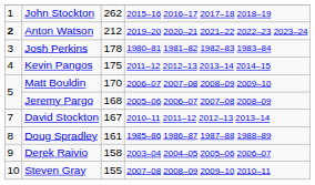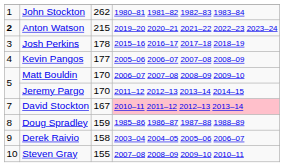 <table class="wikitable">
 <tr>
 </tr>
 <tr>
 <td>1</td>
 <td><a href='#'>John Stockton</a></td>
 <td>262</td>
-<td style="font-size:80%;"><a href='#'>2015–16</a> <a href='#'>2016–17</a> <a href='#'>2017–18</a> <a href='#'>2018–19</a></td>
+<td style="font-size:80%;"><a href='#'>1980–81</a> <a href='#'>1981–82</a> <a href='#'>1982–83</a> <a href='#'>1983–84</a></td>
 </tr>
 <tr>
 <td><strong>2</strong></td>
 <td><a href='#'>Anton Watson</a></td>
-<td>212</td>
+<td>215</td>
 <td style="font-size:80%;"><a href='#'>2019–20</a> <a href='#'>2020–21</a> <a href='#'>2021–22</a> <a href='#'>2022–23</a> <a href='#'>2023–24</a></td>
 </tr>
 <tr>
 <td>3</td>
 <td><a href='#'>Josh Perkins</a></td>
 <td>178</td>
-<td style="font-size:80%;"><a href='#'>1980–81</a> <a href='#'>1981–82</a> <a href='#'>1982–83</a> <a href='#'>1983–84</a></td>
+<td style="font-size:80%;"><a href='#'>2015–16</a> <a href='#'>2016–17</a> <a href='#'>2017–18</a> <a href='#'>2018–19</a></td>
 </tr>
 <tr>
 <td>4</td>
 <td><a href='#'>Kevin Pangos</a></td>
-<td>175</td>
-<td style="font-size:80%;"><a href='#'>2011–12</a> <a href='#'>2012–13</a> <a href='#'>2013–14</a> <a href='#'>2014–15</a></td>
+<td>177</td>
+<td style="font-size:80%;"><a href='#'>2005–06</a> <a href='#'>2006–07</a> <a href='#'>2007–08</a> <a href='#'>2008–09</a></td>
 </tr>
 <tr>
 <td rowspan=2>5</td>
 <td><a href='#'>Matt Bouldin</a></td>
 <td>170</td>
 <td style="font-size:80%;"><a href='#'>2006–07</a> <a href='#'>2007–08</a> <a href='#'>2008–09</a> <a href='#'>2009–10</a></td>
 </tr>
 <tr>
 <td><a href='#'>Jeremy Pargo</a></td>
-<td>168</td>
-<td style="font-size:80%;"><a href='#'>2005–06</a> <a href='#'>2006–07</a> <a href='#'>2007–08</a> <a href='#'>2008–09</a></td>
+<td>170</td>
+<td style="font-size:80%;"><a href='#'>2011–12</a> <a href='#'>2012–13</a> <a href='#'>2013–14</a> <a href='#'>2014–15</a></td>
 </tr>
 <tr>
 <td>7</td>
 <td><a href='#'>David Stockton</a></td>
 <td>167</td>
-<td style="font-size:80%;"><a href='#'>2010–11</a> <a href='#'>2011–12</a> <a href='#'>2012–13</a> <a href='#'>2013–14</a></td>
+<td style="background: pink; font-size:80%;"><a href='#'>2010–11</a> <a href='#'>2011–12</a> <a href='#'>2012–13</a> <a href='#'>2013–14</a></td>
 </tr>
 <tr>
 <td>8</td>
 <td><a href='#'>Doug Spradley</a></td>
-<td>161</td>
+<td>159</td>
 <td style="font-size:80%;"><a href='#'>1985–86</a> <a href='#'>1986–87</a> <a href='#'>1987–88</a> <a href='#'>1988–89</a></td>
 </tr>
 <tr>
 <td>9</td>
 <td><a href='#'>Derek Raivio</a></td>
 <td>158</td>
 <td style="font-size:80%;"><a href='#'>2003–04</a> <a href='#'>2004–05</a> <a href='#'>2005–06</a> <a href='#'>2006–07</a></td>
 </tr>
 <tr>
 <td>10</td>
 <td><a href='#'>Steven Gray</a></td>
 <td>155</td>
 <td style="font-size:80%;"><a href='#'>2007–08</a> <a href='#'>2008–09</a> <a href='#'>2009–10</a> <a href='#'>2010–11</a></td>
 </tr>
 </table>
